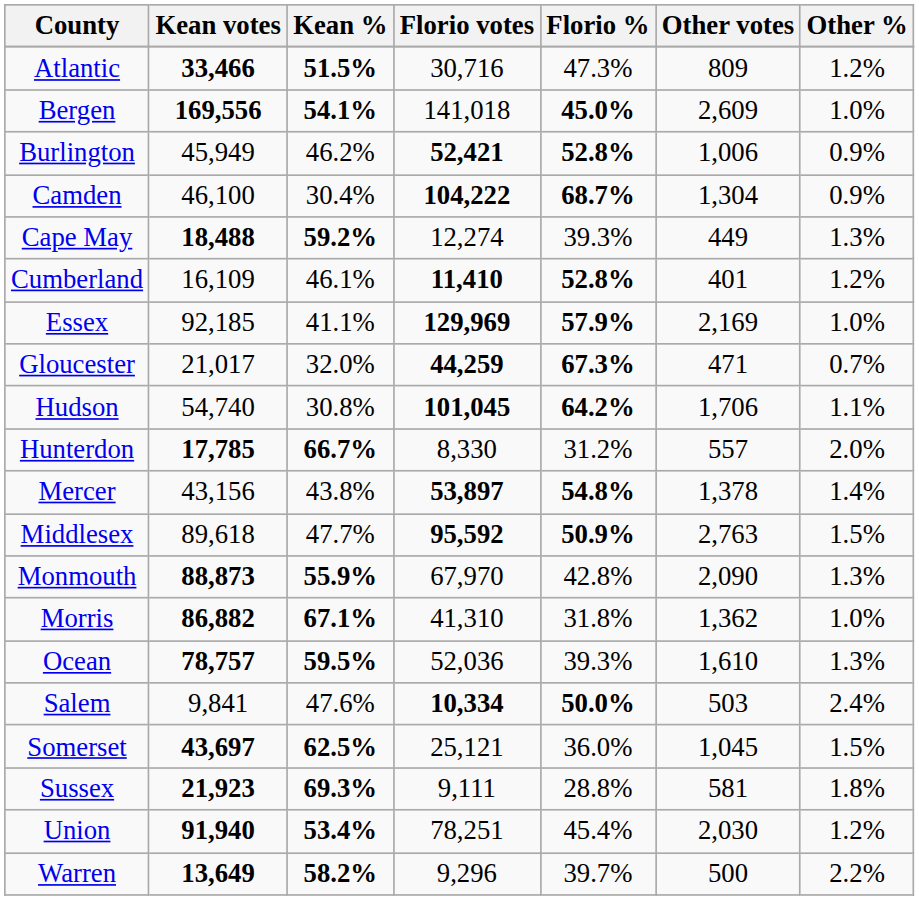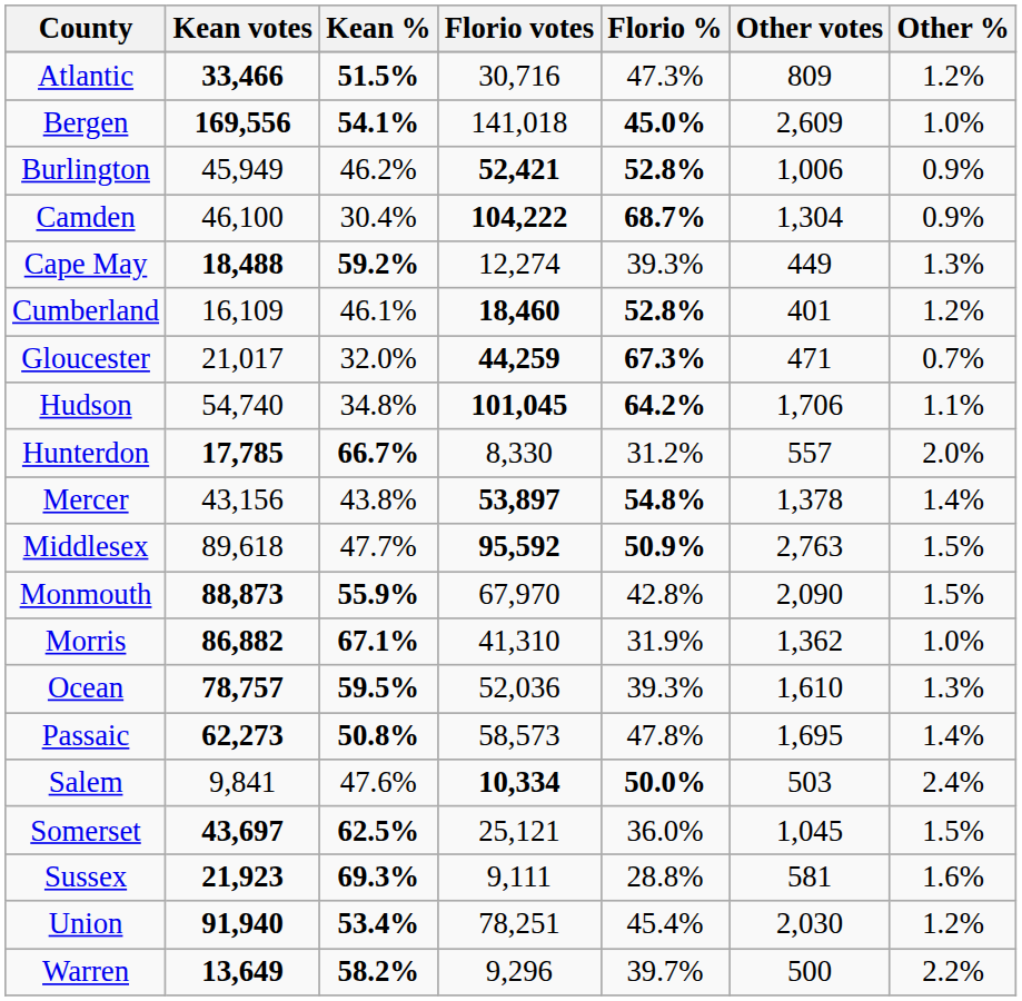 <table class="wikitable sortable" style="text-align:center">
 <tr>
 <th>County</th>
 <th>Kean votes</th>
 <th>Kean %</th>
 <th>Florio votes</th>
 <th>Florio %</th>
 <th>Other votes</th>
 <th>Other %</th>
 </tr>
 <tr>
 </tr>
 <tr>
 <td align="center" ><a href='#'>Atlantic</a></td>
 <td><strong>33,466</strong></td>
 <td><strong>51.5%</strong></td>
 <td>30,716</td>
 <td>47.3%</td>
 <td>809</td>
 <td>1.2%</td>
 </tr>
 <tr>
 <td align="center" ><a href='#'>Bergen</a></td>
 <td><strong>169,556</strong></td>
 <td><strong>54.1%</strong></td>
 <td>141,018</td>
 <td><strong>45.0%</strong></td>
 <td>2,609</td>
 <td>1.0%</td>
 </tr>
 <tr>
 <td align="center" ><a href='#'>Burlington</a></td>
 <td>45,949</td>
 <td>46.2%</td>
 <td><strong>52,421</strong></td>
 <td><strong>52.8%</strong></td>
 <td>1,006</td>
 <td>0.9%</td>
 </tr>
 <tr>
 <td align="center" ><a href='#'>Camden</a></td>
 <td>46,100</td>
 <td>30.4%</td>
 <td><strong>104,222</strong></td>
 <td><strong>68.7%</strong></td>
 <td>1,304</td>
 <td>0.9%</td>
 </tr>
 <tr>
 <td align="center" ><a href='#'>Cape May</a></td>
 <td><strong>18,488</strong></td>
 <td><strong>59.2%</strong></td>
 <td>12,274</td>
 <td>39.3%</td>
 <td>449</td>
 <td>1.3%</td>
 </tr>
 <tr>
 <td align="center" ><a href='#'>Cumberland</a></td>
 <td>16,109</td>
 <td>46.1%</td>
-<td><strong>11,410</strong></td>
+<td><strong>18,460</strong></td>
 <td><strong>52.8%</strong></td>
 <td>401</td>
 <td>1.2%</td>
-</tr>
-<tr>
-<td align="center" ><a href='#'>Essex</a></td>
-<td>92,185</td>
-<td>41.1%</td>
-<td><strong>129,969</strong></td>
-<td><strong>57.9%</strong></td>
-<td>2,169</td>
-<td>1.0%</td>
 </tr>
 <tr>
 <td align="center" ><a href='#'>Gloucester</a></td>
 <td>21,017</td>
 <td>32.0%</td>
 <td><strong>44,259</strong></td>
 <td><strong>67.3%</strong></td>
 <td>471</td>
 <td>0.7%</td>
 </tr>
 <tr>
 <td align="center" ><a href='#'>Hudson</a></td>
 <td>54,740</td>
-<td>30.8%</td>
+<td>34.8%</td>
 <td><strong>101,045</strong></td>
 <td><strong>64.2%</strong></td>
 <td>1,706</td>
 <td>1.1%</td>
 </tr>
 <tr>
 <td align="center" ><a href='#'>Hunterdon</a></td>
 <td><strong>17,785</strong></td>
 <td><strong>66.7%</strong></td>
 <td>8,330</td>
 <td>31.2%</td>
 <td>557</td>
 <td>2.0%</td>
 </tr>
 <tr>
 <td align="center" ><a href='#'>Mercer</a></td>
 <td>43,156</td>
 <td>43.8%</td>
 <td><strong>53,897</strong></td>
 <td><strong>54.8%</strong></td>
 <td>1,378</td>
 <td>1.4%</td>
 </tr>
 <tr>
 <td align="center" ><a href='#'>Middlesex</a></td>
 <td>89,618</td>
 <td>47.7%</td>
 <td><strong>95,592</strong></td>
 <td><strong>50.9%</strong></td>
 <td>2,763</td>
 <td>1.5%</td>
 </tr>
 <tr>
 <td align="center" ><a href='#'>Monmouth</a></td>
 <td><strong>88,873</strong></td>
 <td><strong>55.9%</strong></td>
 <td>67,970</td>
 <td>42.8%</td>
 <td>2,090</td>
-<td>1.3%</td>
+<td>1.5%</td>
 </tr>
 <tr>
 <td align="center" ><a href='#'>Morris</a></td>
 <td><strong>86,882</strong></td>
 <td><strong>67.1%</strong></td>
 <td>41,310</td>
-<td>31.8%</td>
+<td>31.9%</td>
 <td>1,362</td>
 <td>1.0%</td>
 </tr>
 <tr>
 <td align="center" ><a href='#'>Ocean</a></td>
 <td><strong>78,757</strong></td>
 <td><strong>59.5%</strong></td>
 <td>52,036</td>
 <td>39.3%</td>
 <td>1,610</td>
 <td>1.3%</td>
+</tr>
+<tr>
+<td align="center" ><a href='#'>Passaic</a></td>
+<td><strong>62,273</strong></td>
+<td><strong>50.8%</strong></td>
+<td>58,573</td>
+<td>47.8%</td>
+<td>1,695</td>
+<td>1.4%</td>
 </tr>
 <tr>
 <td align="center" ><a href='#'>Salem</a></td>
 <td>9,841</td>
 <td>47.6%</td>
 <td><strong>10,334</strong></td>
 <td><strong>50.0%</strong></td>
 <td>503</td>
 <td>2.4%</td>
 </tr>
 <tr>
 <td align="center" ><a href='#'>Somerset</a></td>
 <td><strong>43,697</strong></td>
 <td><strong>62.5%</strong></td>
 <td>25,121</td>
 <td>36.0%</td>
 <td>1,045</td>
 <td>1.5%</td>
 </tr>
 <tr>
 <td align="center" ><a href='#'>Sussex</a></td>
 <td><strong>21,923</strong></td>
 <td><strong>69.3%</strong></td>
 <td>9,111</td>
 <td>28.8%</td>
 <td>581</td>
-<td>1.8%</td>
+<td>1.6%</td>
 </tr>
 <tr>
 <td align="center" ><a href='#'>Union</a></td>
 <td><strong>91,940</strong></td>
 <td><strong>53.4%</strong></td>
 <td>78,251</td>
 <td>45.4%</td>
 <td>2,030</td>
 <td>1.2%</td>
 </tr>
 <tr>
 <td align="center" ><a href='#'>Warren</a></td>
 <td><strong>13,649</strong></td>
 <td><strong>58.2%</strong></td>
 <td>9,296</td>
 <td>39.7%</td>
 <td>500</td>
 <td>2.2%</td>
 </tr>
 </table>
